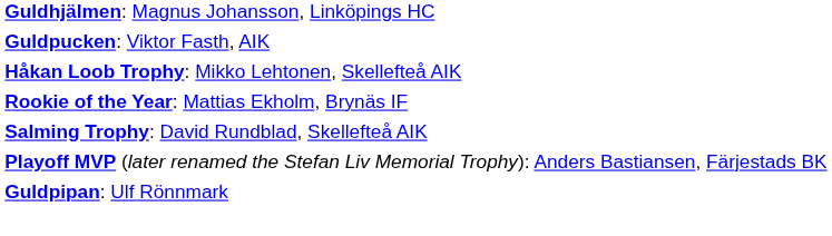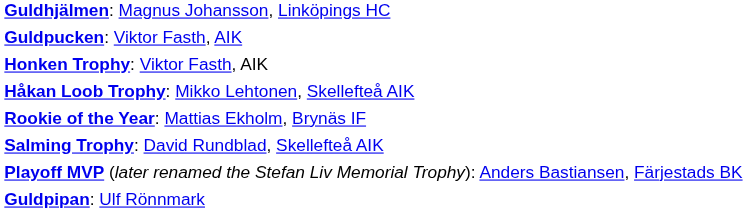 <table cellpadding="3" cellspacing="1">
 <tr>
 <td><strong><a href='#'>Guldhjälmen</a></strong>: <a href='#'>Magnus Johansson</a>, <a href='#'>Linköpings HC</a></td>
 <td></td>
 </tr>
 <tr>
 <td><strong><a href='#'>Guldpucken</a></strong>: <a href='#'>Viktor Fasth</a>, <a href='#'>AIK</a></td>
+<td></td>
+</tr>
+<tr>
+<td><strong><a href='#'>Honken Trophy</a></strong>: <a href='#'>Viktor Fasth</a>, AIK</td>
 <td></td>
 </tr>
 <tr>
 <td><strong><a href='#'>Håkan Loob Trophy</a></strong>: <a href='#'>Mikko Lehtonen</a>, <a href='#'>Skellefteå AIK</a></td>
 <td></td>
 </tr>
 <tr>
 <td><strong><a href='#'>Rookie of the Year</a></strong>:  <a href='#'>Mattias Ekholm</a>, <a href='#'>Brynäs IF</a></td>
 <td></td>
 </tr>
 <tr>
 <td><strong><a href='#'>Salming Trophy</a></strong>: <a href='#'>David Rundblad</a>, <a href='#'>Skellefteå AIK</a></td>
 </tr>
 <tr>
 <td><strong><a href='#'>Playoff MVP</a></strong> (<em>later renamed the Stefan Liv Memorial Trophy</em>):  <a href='#'>Anders Bastiansen</a>, <a href='#'>Färjestads BK</a></td>
 <td></td>
 </tr>
 <tr>
 <td><strong><a href='#'>Guldpipan</a></strong>: <a href='#'>Ulf Rönnmark</a></td>
 <td></td>
 </tr>
 </table>
